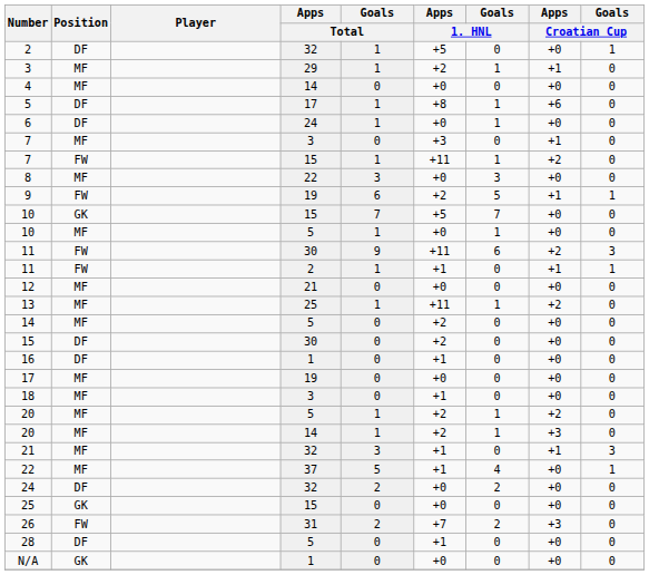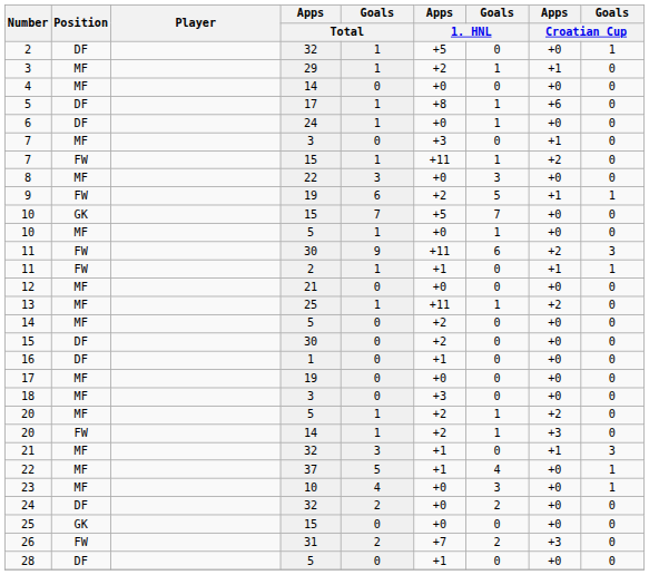 <table class="wikitable sortable" style="font-size: 95%; text-align: center;">
 <tr>
 <th width=40  rowspan="2" align="center">Number</th>
 <th width=40  rowspan="2" align="center">Position</th>
 <th width=180 rowspan="2" align="center">Player</th>
 <th>Apps</th>
 <th>Goals</th>
 <th>Apps</th>
 <th>Goals</th>
 <th>Apps</th>
 <th>Goals</th>
 </tr>
 <tr>
 <th class="unsortable" width=140 colspan="2" align="center">Total</th>
 <th class="unsortable" width=120 colspan="2" align="center"><a href='#'>1. HNL</a></th>
 <th class="unsortable" width=120 colspan="2" align="center"><a href='#'>Croatian Cup</a></th>
 </tr>
 <tr>
 <td>2</td>
 <td>DF</td>
 <td style="text-align:left;"> </td>
 <td style="background: #F0F0F0">32</td>
 <td style="background: #F0F0F0">1</td>
 <td>+5</td>
 <td>0</td>
 <td>+0</td>
 <td>1</td>
 </tr>
 <tr>
 <td>3</td>
 <td>MF</td>
 <td style="text-align:left;"> </td>
 <td style="background: #F0F0F0">29</td>
 <td style="background: #F0F0F0">1</td>
 <td>+2</td>
 <td>1</td>
 <td>+1</td>
 <td>0</td>
 </tr>
 <tr>
 <td>4</td>
 <td>MF</td>
 <td style="text-align:left;"> </td>
 <td style="background: #F0F0F0">14</td>
 <td style="background: #F0F0F0">0</td>
 <td>+0</td>
 <td>0</td>
 <td>+0</td>
 <td>0</td>
 </tr>
 <tr>
 <td>5</td>
 <td>DF</td>
 <td style="text-align:left;"> </td>
 <td style="background: #F0F0F0">17</td>
 <td style="background: #F0F0F0">1</td>
 <td>+8</td>
 <td>1</td>
 <td>+6</td>
 <td>0</td>
 </tr>
 <tr>
 <td>6</td>
 <td>DF</td>
 <td style="text-align:left;"> </td>
 <td style="background: #F0F0F0">24</td>
 <td style="background: #F0F0F0">1</td>
 <td>+0</td>
 <td>1</td>
 <td>+0</td>
 <td>0</td>
 </tr>
 <tr>
 <td>7</td>
 <td>MF</td>
 <td style="text-align:left;"> </td>
 <td style="background: #F0F0F0">3</td>
 <td style="background: #F0F0F0">0</td>
 <td>+3</td>
 <td>0</td>
 <td>+1</td>
 <td>0</td>
 </tr>
 <tr>
 <td>7</td>
 <td>FW</td>
 <td style="text-align:left;"> </td>
 <td style="background: #F0F0F0">15</td>
 <td style="background: #F0F0F0">1</td>
 <td>+11</td>
 <td>1</td>
 <td>+2</td>
 <td>0</td>
 </tr>
 <tr>
 <td>8</td>
 <td>MF</td>
 <td style="text-align:left;"> </td>
 <td style="background: #F0F0F0">22</td>
 <td style="background: #F0F0F0">3</td>
 <td>+0</td>
 <td>3</td>
 <td>+0</td>
 <td>0</td>
 </tr>
 <tr>
 <td>9</td>
 <td>FW</td>
 <td style="text-align:left;"> </td>
 <td style="background: #F0F0F0">19</td>
 <td style="background: #F0F0F0">6</td>
 <td>+2</td>
 <td>5</td>
 <td>+1</td>
 <td>1</td>
 </tr>
 <tr>
 <td>10</td>
 <td>GK</td>
 <td style="text-align:left;"> </td>
 <td style="background: #F0F0F0">15</td>
 <td style="background: #F0F0F0">7</td>
 <td>+5</td>
 <td>7</td>
 <td>+0</td>
 <td>0</td>
 </tr>
 <tr>
 <td>10</td>
 <td>MF</td>
 <td style="text-align:left;"> </td>
 <td style="background: #F0F0F0">5</td>
 <td style="background: #F0F0F0">1</td>
 <td>+0</td>
 <td>1</td>
 <td>+0</td>
 <td>0</td>
 </tr>
 <tr>
 <td>11</td>
 <td>FW</td>
 <td style="text-align:left;"> </td>
 <td style="background: #F0F0F0">30</td>
 <td style="background: #F0F0F0">9</td>
 <td>+11</td>
 <td>6</td>
 <td>+2</td>
 <td>3</td>
 </tr>
 <tr>
 <td>11</td>
 <td>FW</td>
 <td style="text-align:left;"> </td>
 <td style="background: #F0F0F0">2</td>
 <td style="background: #F0F0F0">1</td>
 <td>+1</td>
 <td>0</td>
 <td>+1</td>
 <td>1</td>
 </tr>
 <tr>
 <td>12</td>
 <td>MF</td>
 <td style="text-align:left;"> </td>
 <td style="background: #F0F0F0">21</td>
 <td style="background: #F0F0F0">0</td>
 <td>+0</td>
 <td>0</td>
 <td>+0</td>
 <td>0</td>
 </tr>
 <tr>
 <td>13</td>
 <td>MF</td>
 <td style="text-align:left;"> </td>
 <td style="background: #F0F0F0">25</td>
 <td style="background: #F0F0F0">1</td>
 <td>+11</td>
 <td>1</td>
 <td>+2</td>
 <td>0</td>
 </tr>
 <tr>
 <td>14</td>
 <td>MF</td>
 <td style="text-align:left;"> </td>
 <td style="background: #F0F0F0">5</td>
 <td style="background: #F0F0F0">0</td>
 <td>+2</td>
 <td>0</td>
 <td>+0</td>
 <td>0</td>
 </tr>
 <tr>
 <td>15</td>
 <td>DF</td>
 <td style="text-align:left;"> </td>
 <td style="background: #F0F0F0">30</td>
 <td style="background: #F0F0F0">0</td>
 <td>+2</td>
 <td>0</td>
 <td>+0</td>
 <td>0</td>
 </tr>
 <tr>
 <td>16</td>
 <td>DF</td>
 <td style="text-align:left;"> </td>
 <td style="background: #F0F0F0">1</td>
 <td style="background: #F0F0F0">0</td>
 <td>+1</td>
 <td>0</td>
 <td>+0</td>
 <td>0</td>
 </tr>
 <tr>
 <td>17</td>
 <td>MF</td>
 <td style="text-align:left;"> </td>
 <td style="background: #F0F0F0">19</td>
 <td style="background: #F0F0F0">0</td>
 <td>+0</td>
 <td>0</td>
 <td>+0</td>
 <td>0</td>
 </tr>
 <tr>
 <td>18</td>
 <td>MF</td>
 <td style="text-align:left;"> </td>
 <td style="background: #F0F0F0">3</td>
 <td style="background: #F0F0F0">0</td>
-<td>+1</td>
+<td>+3</td>
 <td>0</td>
 <td>+0</td>
 <td>0</td>
 </tr>
 <tr>
 <td>20</td>
 <td>MF</td>
 <td style="text-align:left;"> </td>
 <td style="background: #F0F0F0">5</td>
 <td style="background: #F0F0F0">1</td>
 <td>+2</td>
 <td>1</td>
 <td>+2</td>
 <td>0</td>
 </tr>
 <tr>
 <td>20</td>
-<td>MF</td>
+<td>FW</td>
 <td style="text-align:left;"> </td>
 <td style="background: #F0F0F0">14</td>
 <td style="background: #F0F0F0">1</td>
 <td>+2</td>
 <td>1</td>
 <td>+3</td>
 <td>0</td>
 </tr>
 <tr>
 <td>21</td>
 <td>MF</td>
 <td style="text-align:left;"> </td>
 <td style="background: #F0F0F0">32</td>
 <td style="background: #F0F0F0">3</td>
 <td>+1</td>
 <td>0</td>
 <td>+1</td>
 <td>3</td>
 </tr>
 <tr>
 <td>22</td>
 <td>MF</td>
 <td style="text-align:left;"> </td>
 <td style="background: #F0F0F0">37</td>
 <td style="background: #F0F0F0">5</td>
 <td>+1</td>
 <td>4</td>
+<td>+0</td>
+<td>1</td>
+</tr>
+<tr>
+<td>23</td>
+<td>MF</td>
+<td style="text-align:left;"> </td>
+<td style="background: #F0F0F0">10</td>
+<td style="background: #F0F0F0">4</td>
+<td>+0</td>
+<td>3</td>
 <td>+0</td>
 <td>1</td>
 </tr>
 <tr>
 <td>24</td>
 <td>DF</td>
 <td style="text-align:left;"> </td>
 <td style="background: #F0F0F0">32</td>
 <td style="background: #F0F0F0">2</td>
 <td>+0</td>
 <td>2</td>
 <td>+0</td>
 <td>0</td>
 </tr>
 <tr>
 <td>25</td>
 <td>GK</td>
 <td style="text-align:left;"> </td>
 <td style="background: #F0F0F0">15</td>
 <td style="background: #F0F0F0">0</td>
 <td>+0</td>
 <td>0</td>
 <td>+0</td>
 <td>0</td>
 </tr>
 <tr>
 <td>26</td>
 <td>FW</td>
 <td style="text-align:left;"> </td>
 <td style="background: #F0F0F0">31</td>
 <td style="background: #F0F0F0">2</td>
 <td>+7</td>
 <td>2</td>
 <td>+3</td>
 <td>0</td>
 </tr>
 <tr>
 <td>28</td>
 <td>DF</td>
 <td style="text-align:left;"> </td>
 <td style="background: #F0F0F0">5</td>
 <td style="background: #F0F0F0">0</td>
 <td>+1</td>
 <td>0</td>
 <td>+0</td>
 <td>0</td>
 </tr>
 <tr>
-<td>N/A</td>
-<td>GK</td>
-<td style="text-align:left;"> </td>
-<td style="background: #F0F0F0">1</td>
-<td style="background: #F0F0F0">0</td>
-<td>+0</td>
-<td>0</td>
-<td>+0</td>
-<td>0</td>
-</tr>
-<tr>
 </tr>
 </table>
